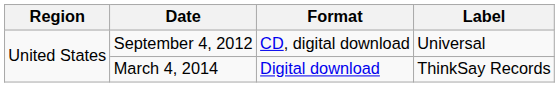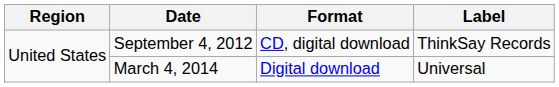 <table class="wikitable">
 <tr>
 <th>Region</th>
 <th>Date</th>
 <th>Format</th>
 <th>Label</th>
 </tr>
 <tr>
 <td rowspan="2">United States</td>
 <td>September 4, 2012</td>
 <td><a href='#'>CD</a>, digital download</td>
-<td>Universal</td>
+<td>ThinkSay Records</td>
 </tr>
 <tr>
 <td>March 4, 2014</td>
 <td><a href='#'>Digital download</a></td>
-<td>ThinkSay Records</td>
+<td>Universal</td>
 </tr>
 </table>
